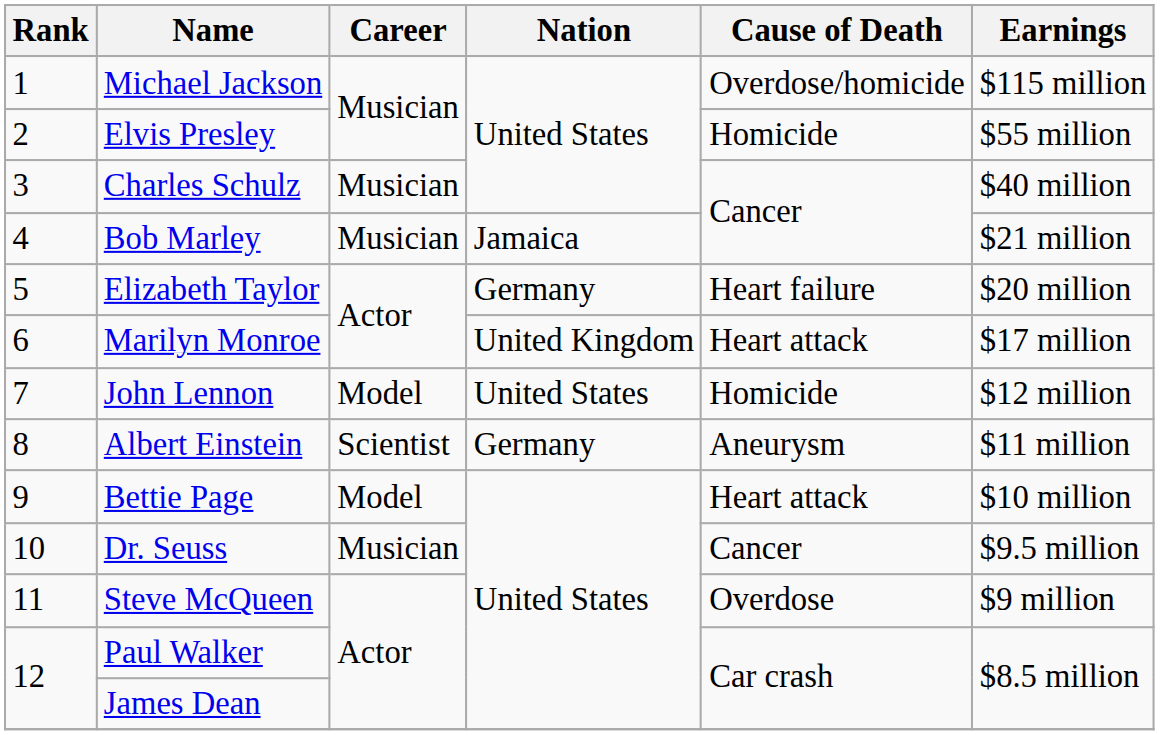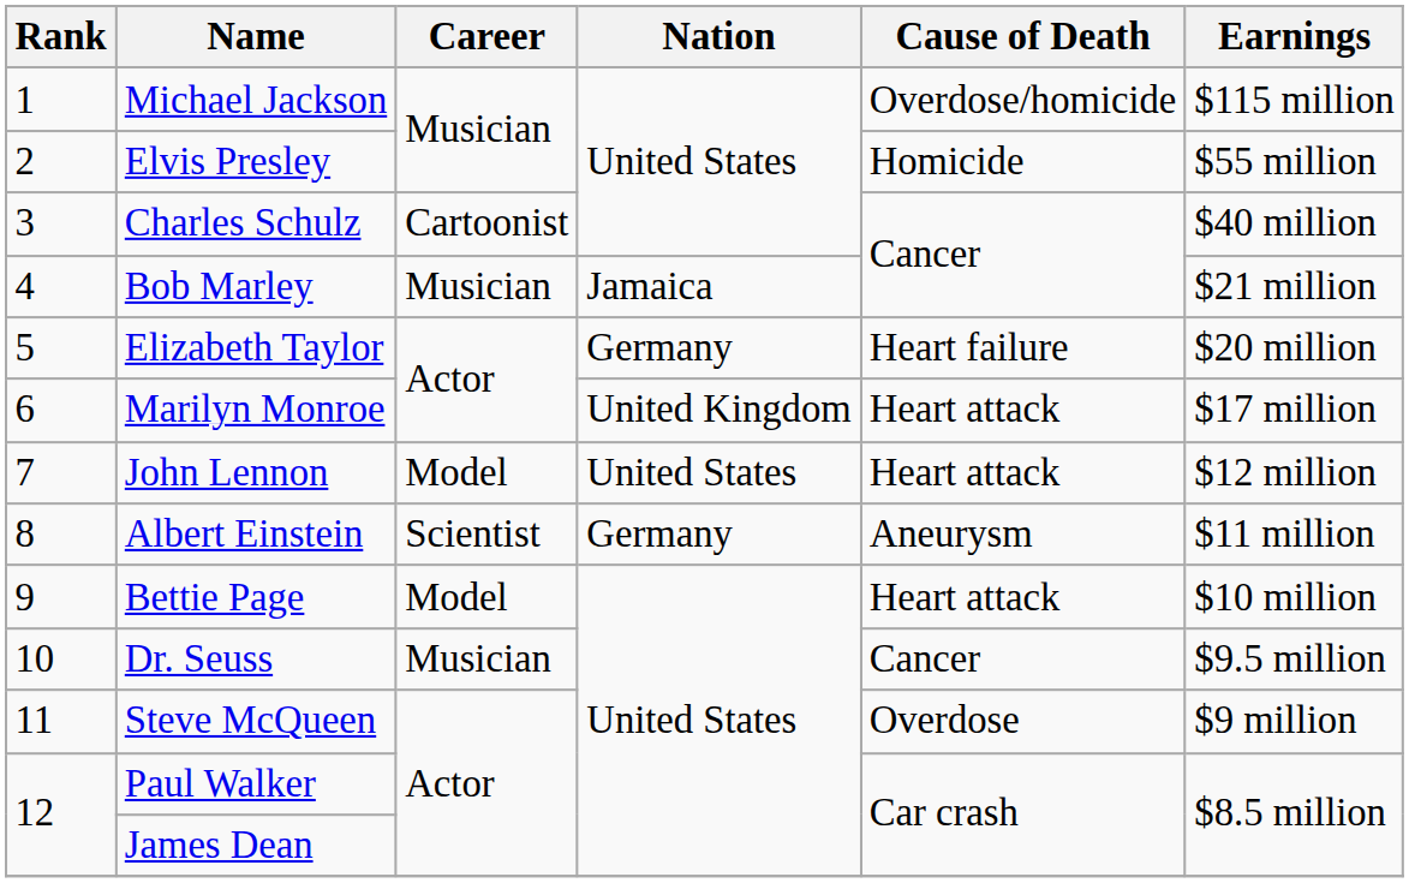 <table class="wikitable sortable" border="1">
 <tr>
 <th scope="col">Rank</th>
 <th scope="col">Name</th>
 <th scope="col">Career</th>
 <th scope="col">Nation</th>
 <th>Cause of Death</th>
 <th scope="col">Earnings</th>
 </tr>
 <tr>
 <td>1</td>
 <td><a href='#'>Michael Jackson</a></td>
 <td rowspan="2">Musician</td>
 <td rowspan="3">United States</td>
 <td>Overdose/homicide</td>
 <td>$115 million</td>
 </tr>
 <tr>
 <td>2</td>
 <td><a href='#'>Elvis Presley</a></td>
 <td>Homicide</td>
 <td>$55 million</td>
 </tr>
 <tr>
 <td>3</td>
 <td><a href='#'>Charles Schulz</a></td>
-<td>Musician</td>
+<td>Cartoonist</td>
 <td rowspan="2">Cancer</td>
 <td>$40 million</td>
 </tr>
 <tr>
 <td>4</td>
 <td><a href='#'>Bob Marley</a></td>
 <td>Musician</td>
 <td>Jamaica</td>
 <td>$21 million</td>
 </tr>
 <tr>
 <td>5</td>
 <td><a href='#'>Elizabeth Taylor</a></td>
 <td rowspan="2">Actor</td>
 <td>Germany</td>
 <td>Heart failure</td>
 <td>$20 million</td>
 </tr>
 <tr>
 <td>6</td>
 <td><a href='#'>Marilyn Monroe</a></td>
 <td>United Kingdom</td>
 <td>Heart attack</td>
 <td>$17 million</td>
 </tr>
 <tr>
 <td>7</td>
 <td><a href='#'>John Lennon</a></td>
 <td>Model</td>
 <td>United States</td>
-<td>Homicide</td>
+<td>Heart attack</td>
 <td>$12 million</td>
 </tr>
 <tr>
 <td>8</td>
 <td><a href='#'>Albert Einstein</a></td>
 <td>Scientist</td>
 <td>Germany</td>
 <td>Aneurysm</td>
 <td>$11 million</td>
 </tr>
 <tr>
 <td>9</td>
 <td><a href='#'>Bettie Page</a></td>
 <td>Model</td>
 <td rowspan="5">United States</td>
 <td>Heart attack</td>
 <td>$10 million</td>
 </tr>
 <tr>
 <td>10</td>
 <td><a href='#'>Dr. Seuss</a></td>
 <td>Musician</td>
 <td>Cancer</td>
 <td>$9.5 million</td>
 </tr>
 <tr>
 <td>11</td>
 <td><a href='#'>Steve McQueen</a></td>
 <td rowspan="3">Actor</td>
 <td>Overdose</td>
 <td>$9 million</td>
 </tr>
 <tr>
 <td rowspan="2">12</td>
 <td><a href='#'>Paul Walker</a></td>
 <td rowspan="2">Car crash</td>
 <td rowspan="2">$8.5 million</td>
 </tr>
 <tr>
 <td><a href='#'>James Dean</a></td>
 </tr>
 <tr>
 </tr>
 </table>
